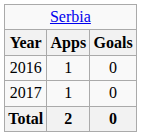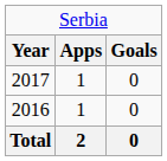 <table class="wikitable" style="text-align:center">
 <tr>
 <td colspan="3"><a href='#'>Serbia</a></td>
 </tr>
 <tr>
 <th>Year</th>
 <th>Apps</th>
 <th>Goals</th>
 </tr>
 <tr>
-<td>2016</td>
+<td>2017</td>
 <td>1</td>
 <td>0</td>
 </tr>
 <tr>
-<td>2017</td>
+<td>2016</td>
 <td>1</td>
 <td>0</td>
 </tr>
 <tr>
 <th>Total</th>
 <th>2</th>
 <th>0</th>
 </tr>
 </table>
